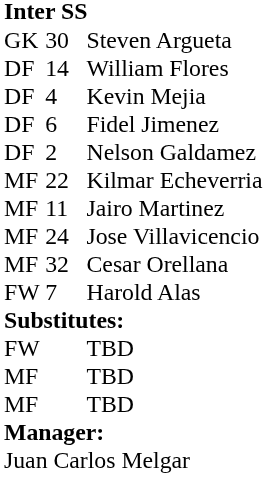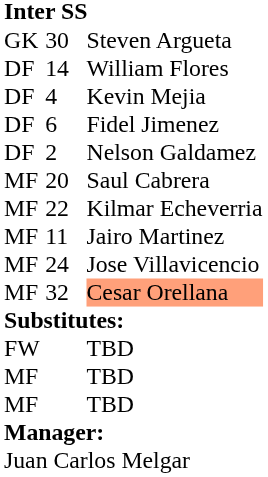 <table style="font-size: 90%" cellspacing="0" cellpadding="0">
 <tr>
 <td colspan="4"><strong>Inter SS</strong></td>
 </tr>
 <tr>
 <th width="25"></th>
 <th width="25"></th>
 </tr>
 <tr>
 <td>GK</td>
 <td>30</td>
 <td> Steven Argueta</td>
 </tr>
 <tr>
 <td>DF</td>
 <td>14</td>
 <td> William Flores</td>
 </tr>
 <tr>
 <td>DF</td>
 <td>4</td>
 <td> Kevin Mejia</td>
 </tr>
 <tr>
 <td>DF</td>
 <td>6</td>
 <td> Fidel Jimenez</td>
 </tr>
 <tr>
 <td>DF</td>
 <td>2</td>
 <td> Nelson Galdamez</td>
 </tr>
 <tr>
 <td>MF</td>
+<td>20</td>
+<td> Saul Cabrera</td>
+<td></td>
+<td></td>
+</tr>
+<tr>
+<td>MF</td>
 <td>22</td>
 <td> Kilmar Echeverria</td>
 </tr>
 <tr>
 <td>MF</td>
 <td>11</td>
 <td> Jairo Martinez</td>
 <td></td>
 <td></td>
 </tr>
 <tr>
 <td>MF</td>
 <td>24</td>
 <td> Jose Villavicencio</td>
 </tr>
 <tr>
 <td>MF</td>
 <td>32</td>
-<td> Cesar Orellana</td>
-</tr>
-<tr>
-<td>FW</td>
-<td>7</td>
-<td> Harold Alas</td>
-<td></td>
-<td></td>
+<td style="background: lightsalmon;"> Cesar Orellana</td>
 </tr>
 <tr>
 <td colspan=3><strong>Substitutes:</strong></td>
 </tr>
 <tr>
 <td>FW</td>
 <td></td>
 <td> TBD</td>
 <td></td>
 <td></td>
 </tr>
 <tr>
 <td>MF</td>
 <td></td>
 <td> TBD</td>
 <td></td>
 <td></td>
 </tr>
 <tr>
 <td>MF</td>
 <td></td>
 <td> TBD</td>
 <td></td>
 <td></td>
 </tr>
 <tr>
 <td colspan=3><strong>Manager:</strong></td>
 </tr>
 <tr>
 <td colspan=4> Juan Carlos Melgar</td>
 </tr>
 </table>
